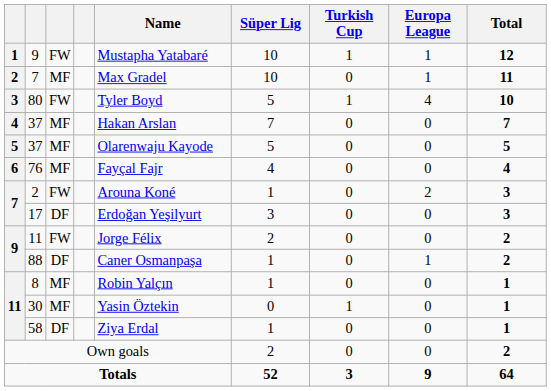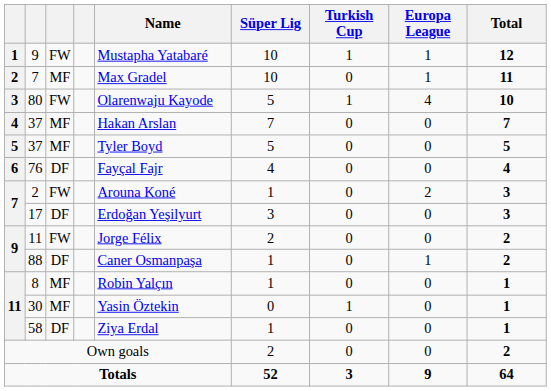 <table class="wikitable" style="text-align:center">
 <tr>
 <th width=15></th>
 <th width=15></th>
 <th width=15></th>
 <th width=15></th>
 <th width=145>Name</th>
 <th width=80><a href='#'>Süper Lig</a></th>
 <th width=80><a href='#'>Turkish Cup</a></th>
 <th width=80><a href='#'>Europa League</a></th>
 <th width=80>Total</th>
 </tr>
 <tr>
 <th rowspan="1">1</th>
 <td>9</td>
 <td>FW</td>
 <td></td>
 <td align=left><a href='#'>Mustapha Yatabaré</a></td>
 <td>10</td>
 <td>1</td>
 <td>1</td>
 <td><strong>12</strong></td>
 </tr>
 <tr>
 <th rowspan="1">2</th>
 <td>7</td>
 <td>MF</td>
 <td></td>
 <td align=left><a href='#'>Max Gradel</a></td>
 <td>10</td>
 <td>0</td>
 <td>1</td>
 <td><strong>11</strong></td>
 </tr>
 <tr>
 <th rowspan="1">3</th>
 <td>80</td>
 <td>FW</td>
 <td></td>
-<td align=left><a href='#'>Tyler Boyd</a></td>
+<td align=left><a href='#'>Olarenwaju Kayode</a></td>
 <td>5</td>
 <td>1</td>
 <td>4</td>
 <td><strong>10</strong></td>
 </tr>
 <tr>
 <th rowspan="1">4</th>
 <td>37</td>
 <td>MF</td>
 <td></td>
 <td align=left><a href='#'>Hakan Arslan</a></td>
 <td>7</td>
 <td>0</td>
 <td>0</td>
 <td><strong>7</strong></td>
 </tr>
 <tr>
 <th rowspan="1">5</th>
 <td>37</td>
 <td>MF</td>
 <td></td>
-<td align=left><a href='#'>Olarenwaju Kayode</a></td>
+<td align=left><a href='#'>Tyler Boyd</a></td>
 <td>5</td>
 <td>0</td>
 <td>0</td>
 <td><strong>5</strong></td>
 </tr>
 <tr>
 <th rowspan="1">6</th>
 <td>76</td>
-<td>MF</td>
+<td>DF</td>
 <td></td>
 <td align=left><a href='#'>Fayçal Fajr</a></td>
 <td>4</td>
 <td>0</td>
 <td>0</td>
 <td><strong>4</strong></td>
 </tr>
 <tr>
 <th rowspan="2">7</th>
 <td>2</td>
 <td>FW</td>
 <td></td>
 <td align=left><a href='#'>Arouna Koné</a></td>
 <td>1</td>
 <td>0</td>
 <td>2</td>
 <td><strong>3</strong></td>
 </tr>
 <tr>
 <td>17</td>
 <td>DF</td>
 <td></td>
 <td align=left><a href='#'>Erdoğan Yeşilyurt</a></td>
 <td>3</td>
 <td>0</td>
 <td>0</td>
 <td><strong>3</strong></td>
 </tr>
 <tr>
 <th rowspan="2">9</th>
 <td>11</td>
 <td>FW</td>
 <td></td>
 <td align=left><a href='#'>Jorge Félix</a></td>
 <td>2</td>
 <td>0</td>
 <td>0</td>
 <td><strong>2</strong></td>
 </tr>
 <tr>
 <td>88</td>
 <td>DF</td>
 <td></td>
 <td align=left><a href='#'>Caner Osmanpaşa</a></td>
 <td>1</td>
 <td>0</td>
 <td>1</td>
 <td><strong>2</strong></td>
 </tr>
 <tr>
 <th rowspan="3">11</th>
 <td>8</td>
 <td>MF</td>
 <td></td>
 <td align=left><a href='#'>Robin Yalçın</a></td>
 <td>1</td>
 <td>0</td>
 <td>0</td>
 <td><strong>1</strong></td>
 </tr>
 <tr>
 <td>30</td>
 <td>MF</td>
 <td></td>
 <td align=left><a href='#'>Yasin Öztekin</a></td>
 <td>0</td>
 <td>1</td>
 <td>0</td>
 <td><strong>1</strong></td>
 </tr>
 <tr>
 <td>58</td>
 <td>DF</td>
 <td></td>
 <td align=left><a href='#'>Ziya Erdal</a></td>
 <td>1</td>
 <td>0</td>
 <td>0</td>
 <td><strong>1</strong></td>
 </tr>
 <tr class="sortbottom">
 <td colspan=5>Own goals</td>
 <td>2</td>
 <td>0</td>
 <td>0</td>
 <td><strong>2</strong></td>
 </tr>
 <tr>
 <td colspan=5><strong>Totals</strong></td>
 <td><strong>52</strong></td>
 <td><strong>3</strong></td>
 <td><strong>9</strong></td>
 <td><strong>64</strong></td>
 </tr>
 </table>
